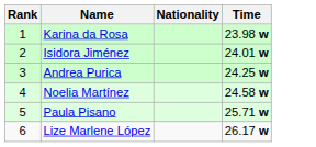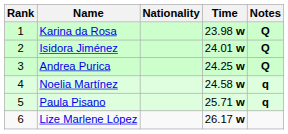 <table class="wikitable sortable" style="text-align:center">
 <tr>
 <th>Rank</th>
 <th>Name</th>
 <th>Nationality</th>
 <th>Time</th>
+<th>Notes</th>
 </tr>
 <tr bgcolor=ccffcc>
 <td align=center>1</td>
 <td align=left><a href='#'>Karina da Rosa</a></td>
 <td align=left></td>
 <td>23.98 <strong>w</strong></td>
+<td><strong>Q</strong></td>
 </tr>
 <tr bgcolor=ccffcc>
 <td align=center>2</td>
 <td align=left><a href='#'>Isidora Jiménez</a></td>
 <td align=left></td>
 <td>24.01 <strong>w</strong></td>
+<td><strong>Q</strong></td>
 </tr>
 <tr bgcolor=ccffcc>
 <td align=center>3</td>
 <td align=left><a href='#'>Andrea Purica</a></td>
 <td align=left></td>
 <td>24.25 <strong>w</strong></td>
+<td><strong>Q</strong></td>
 </tr>
 <tr bgcolor=ddffdd>
 <td align=center>4</td>
 <td align=left><a href='#'>Noelia Martínez</a></td>
 <td align=left></td>
 <td>24.58 <strong>w</strong></td>
+<td><strong>q</strong></td>
 </tr>
 <tr bgcolor=ddffdd>
 <td align=center>5</td>
 <td align=left><a href='#'>Paula Pisano</a></td>
 <td align=left></td>
 <td>25.71 <strong>w</strong></td>
+<td><strong>q</strong></td>
 </tr>
 <tr>
 <td align=center>6</td>
 <td align=left><a href='#'>Lize Marlene López</a></td>
 <td align=left></td>
 <td>26.17 <strong>w</strong></td>
+<td></td>
 </tr>
 </table>
